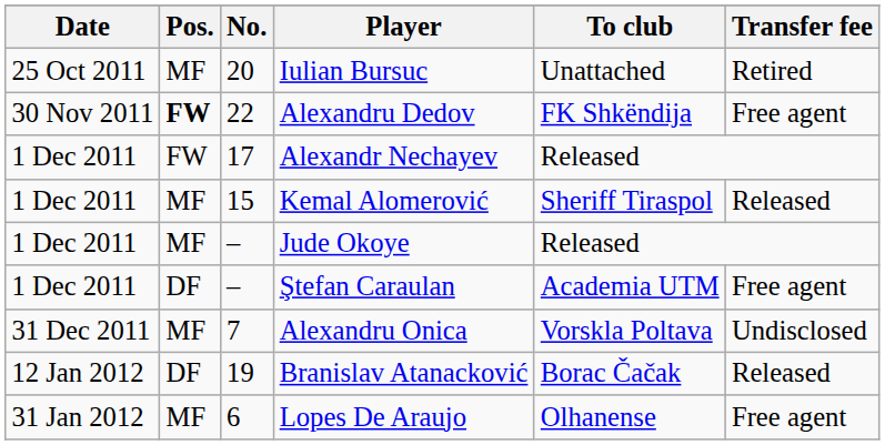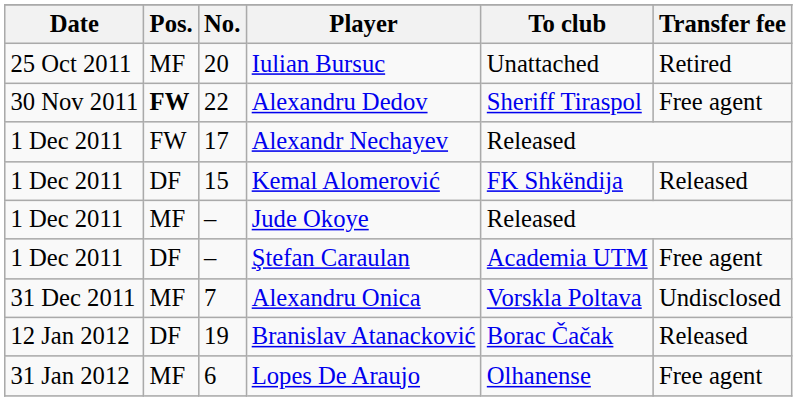 <table class="wikitable">
 <tr>
 </tr>
 <tr>
 <th>Date</th>
 <th>Pos.</th>
 <th>No.</th>
 <th>Player</th>
 <th>To club</th>
 <th>Transfer fee</th>
 </tr>
 <tr>
 <td>25 Oct 2011</td>
 <td>MF</td>
 <td>20</td>
 <td><a href='#'>Iulian Bursuc</a></td>
 <td>Unattached</td>
 <td>Retired</td>
 </tr>
 <tr>
 <td>30 Nov 2011</td>
 <td><strong>FW</strong></td>
 <td>22</td>
 <td><a href='#'>Alexandru Dedov</a></td>
-<td><a href='#'>FK Shkëndija</a></td>
+<td><a href='#'>Sheriff Tiraspol</a></td>
 <td>Free agent</td>
 </tr>
 <tr>
 <td>1 Dec 2011</td>
 <td>FW</td>
 <td>17</td>
 <td><a href='#'>Alexandr Nechayev</a></td>
 <td colspan="3">Released</td>
 </tr>
 <tr>
 <td>1 Dec 2011</td>
-<td>MF</td>
+<td>DF</td>
 <td>15</td>
 <td><a href='#'>Kemal Alomerović</a></td>
-<td><a href='#'>Sheriff Tiraspol</a></td>
+<td><a href='#'>FK Shkëndija</a></td>
 <td>Released</td>
 </tr>
 <tr>
 <td>1 Dec 2011</td>
 <td>MF</td>
 <td>–</td>
 <td><a href='#'>Jude Okoye</a></td>
 <td colspan="3">Released</td>
 </tr>
 <tr>
 <td>1 Dec 2011</td>
 <td>DF</td>
 <td>–</td>
 <td><a href='#'>Ştefan Caraulan</a></td>
 <td><a href='#'>Academia UTM</a></td>
 <td>Free agent</td>
 </tr>
 <tr>
 <td>31 Dec 2011</td>
 <td>MF</td>
 <td>7</td>
 <td><a href='#'>Alexandru Onica</a></td>
 <td><a href='#'>Vorskla Poltava</a></td>
 <td>Undisclosed</td>
 </tr>
 <tr>
 <td>12 Jan 2012</td>
 <td>DF</td>
 <td>19</td>
 <td><a href='#'>Branislav Atanacković</a></td>
 <td><a href='#'>Borac Čačak</a></td>
 <td>Released</td>
 </tr>
 <tr>
 <td>31 Jan 2012</td>
 <td>MF</td>
 <td>6</td>
 <td><a href='#'>Lopes De Araujo</a></td>
 <td><a href='#'>Olhanense</a></td>
 <td>Free agent</td>
 </tr>
 </table>
